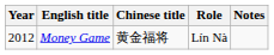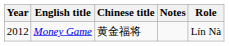 <table class="wikitable sortable">
 <tr>
 <th>Year</th>
 <th>English title</th>
 <th>Chinese title</th>
+<th>Notes</th>
 <th>Role</th>
-<th>Notes</th>
 </tr>
 <tr>
 <td>2012</td>
 <td><a href='#'><em>Money Game</em></a></td>
 <td>黄金福将</td>
+<td></td>
 <td>Lín Nà</td>
-<td></td>
 </tr>
 </table>
